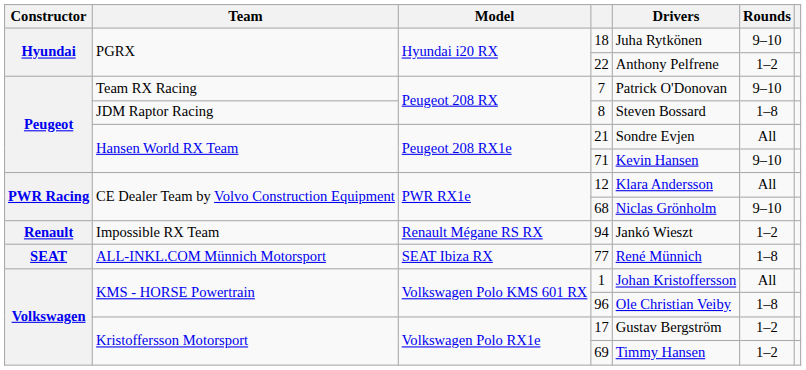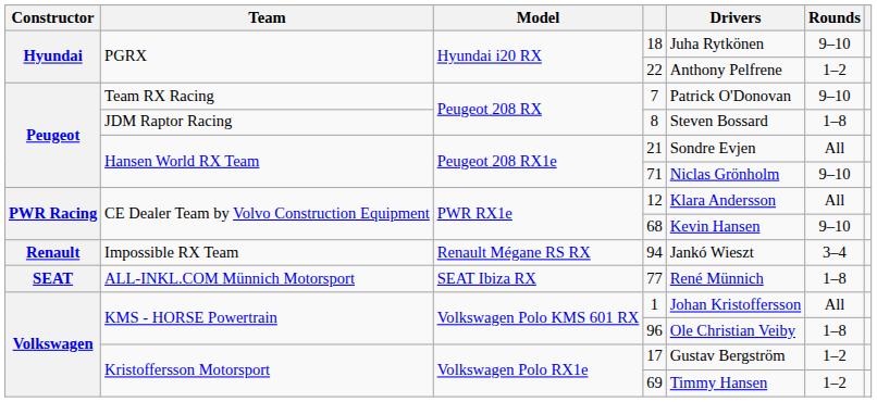 <table class="wikitable" style="font-size:85%;">
 <tr>
 <th>Constructor</th>
 <th>Team</th>
 <th>Model</th>
 <th></th>
 <th>Drivers</th>
 <th>Rounds</th>
 <th></th>
 </tr>
 <tr>
 <th rowspan="2"><a href='#'>Hyundai</a></th>
 <td rowspan="2"> PGRX</td>
 <td rowspan="2"><a href='#'>Hyundai i20 RX</a></td>
 <td align="center">18</td>
 <td> Juha Rytkönen</td>
 <td align="center">9–10</td>
 <td align="center"></td>
 </tr>
 <tr>
 <td align="center">22</td>
 <td> Anthony Pelfrene</td>
 <td align="center">1–2</td>
 <td align="center"></td>
 </tr>
 <tr>
 <th rowspan="4"><a href='#'>Peugeot</a></th>
 <td> Team RX Racing</td>
 <td rowspan="2"><a href='#'>Peugeot 208 RX</a></td>
 <td align="center">7</td>
 <td> Patrick O'Donovan</td>
 <td align="center">9–10</td>
 <td align="center"></td>
 </tr>
 <tr>
 <td> JDM Raptor Racing</td>
 <td align="center">8</td>
 <td> Steven Bossard</td>
 <td align="center">1–8</td>
 <td align="center"></td>
 </tr>
 <tr>
 <td rowspan="2"> <a href='#'>Hansen World RX Team</a></td>
 <td rowspan="2"><a href='#'>Peugeot 208 RX1e</a></td>
 <td align="center">21</td>
 <td> Sondre Evjen</td>
 <td align="center">All</td>
 <td align="center"></td>
 </tr>
 <tr>
 <td align="center">71</td>
-<td> <a href='#'>Kevin Hansen</a></td>
+<td> <a href='#'>Niclas Grönholm</a></td>
 <td align="center">9–10</td>
 <td align="center"></td>
 </tr>
 <tr>
 <th rowspan="2"><a href='#'>PWR Racing</a></th>
 <td rowspan="2"> CE Dealer Team by <a href='#'>Volvo Construction Equipment</a></td>
 <td rowspan="2"><a href='#'>PWR RX1e</a></td>
 <td align="center">12</td>
 <td> <a href='#'>Klara Andersson</a></td>
 <td align="center">All</td>
 <td align="center"></td>
 </tr>
 <tr>
 <td align="center">68</td>
-<td> <a href='#'>Niclas Grönholm</a></td>
+<td> <a href='#'>Kevin Hansen</a></td>
 <td align="center">9–10</td>
 <td align="center"></td>
 </tr>
 <tr>
 <th><a href='#'>Renault</a></th>
 <td> Impossible RX Team</td>
 <td><a href='#'>Renault Mégane RS RX</a></td>
 <td align="center">94</td>
 <td> Jankó Wieszt</td>
-<td align="center">1–2</td>
+<td align="center">3–4</td>
 <td align="center"></td>
 </tr>
 <tr>
 <th><a href='#'>SEAT</a></th>
 <td> <a href='#'>ALL-INKL.COM Münnich Motorsport</a></td>
 <td><a href='#'>SEAT Ibiza RX</a></td>
 <td align="center">77</td>
 <td> <a href='#'>René Münnich</a></td>
 <td align="center">1–8</td>
 <td align="center"></td>
 </tr>
 <tr>
 <th rowspan="4"><a href='#'>Volkswagen</a></th>
 <td rowspan="2"> <a href='#'>KMS - HORSE Powertrain</a></td>
 <td rowspan="2"><a href='#'>Volkswagen Polo KMS 601 RX</a></td>
 <td align="center">1</td>
 <td> <a href='#'>Johan Kristoffersson</a></td>
 <td align="center">All</td>
 <td align="center"></td>
 </tr>
 <tr>
 <td align="center">96</td>
 <td> <a href='#'>Ole Christian Veiby</a></td>
 <td align="center">1–8</td>
 <td align="center"></td>
 </tr>
 <tr>
 <td rowspan="2"> <a href='#'>Kristoffersson Motorsport</a></td>
 <td rowspan="2"><a href='#'>Volkswagen Polo RX1e</a></td>
 <td align="center">17</td>
 <td> Gustav Bergström</td>
 <td align="center">1–2</td>
 <td align="center"></td>
 </tr>
 <tr>
 <td align="center">69</td>
 <td> <a href='#'>Timmy Hansen</a></td>
 <td align="center">1–2</td>
 <td align="center"></td>
 </tr>
 </table>
